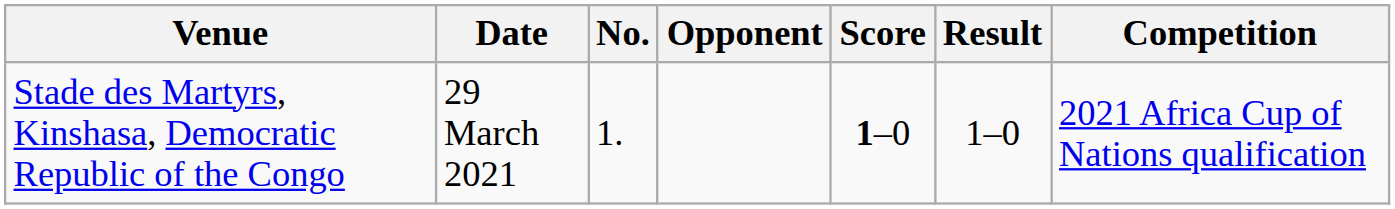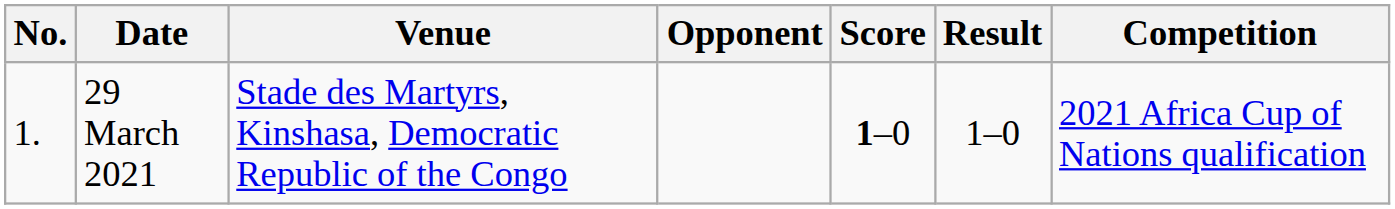 <table class="wikitable">
 <tr>
+<th>No.</th>
+<th>Date</th>
 <th>Venue</th>
-<th>Date</th>
-<th>No.</th>
 <th>Opponent</th>
 <th>Score</th>
 <th>Result</th>
 <th>Competition</th>
 </tr>
 <tr>
+<td>1.</td>
+<td>29 March 2021</td>
 <td><a href='#'>Stade des Martyrs</a>, <a href='#'>Kinshasa</a>, <a href='#'>Democratic Republic of the Congo</a></td>
-<td>29 March 2021</td>
-<td>1.</td>
 <td></td>
 <td align=center><strong>1</strong>–0</td>
 <td align=center>1–0</td>
 <td><a href='#'>2021 Africa Cup of Nations qualification</a></td>
 </tr>
 </table>
